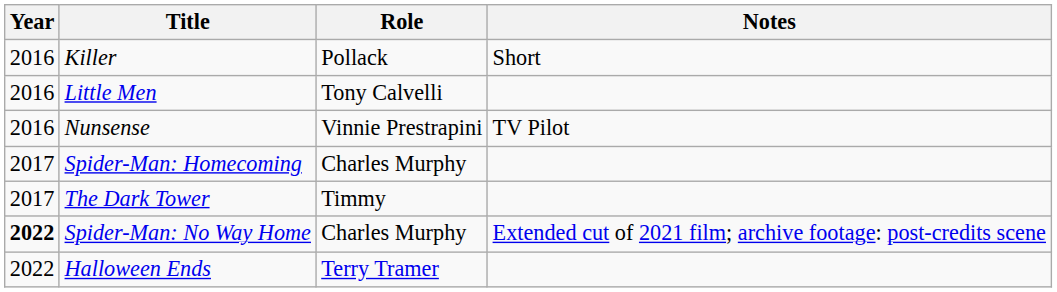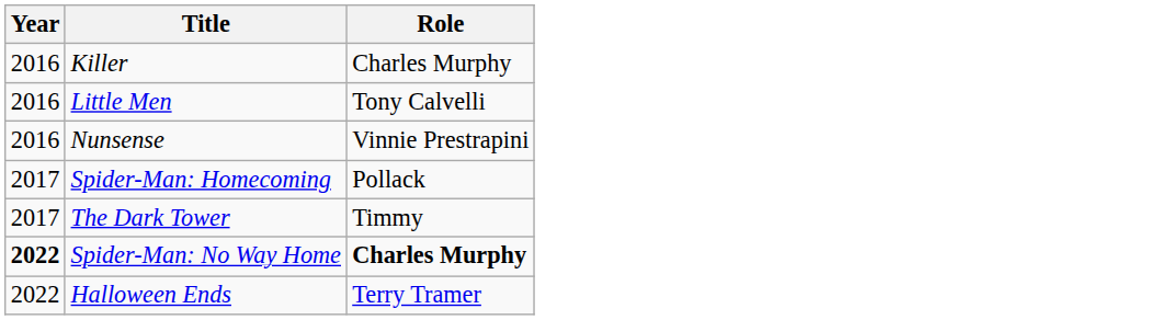 <table class="wikitable unsortable">
 <tr>
 <th>Year</th>
 <th>Title</th>
 <th>Role</th>
-<th>Notes</th>
 </tr>
 <tr>
 <td>2016</td>
 <td><em>Killer</em></td>
-<td>Pollack</td>
-<td>Short</td>
+<td>Charles Murphy</td>
 </tr>
 <tr>
 <td>2016</td>
 <td><em><a href='#'>Little Men</a></em></td>
 <td>Tony Calvelli</td>
-<td></td>
 </tr>
 <tr>
 <td>2016</td>
 <td><em>Nunsense</em></td>
 <td>Vinnie Prestrapini</td>
-<td>TV Pilot</td>
 </tr>
 <tr>
 <td>2017</td>
 <td><em><a href='#'>Spider-Man: Homecoming</a></em></td>
-<td>Charles Murphy</td>
-<td></td>
+<td>Pollack</td>
 </tr>
 <tr>
 <td>2017</td>
 <td><em><a href='#'>The Dark Tower</a></em></td>
 <td>Timmy</td>
-<td></td>
 </tr>
 <tr>
 <td><strong>2022</strong></td>
 <td><em><a href='#'>Spider-Man: No Way Home</a></em></td>
-<td>Charles Murphy</td>
-<td><a href='#'>Extended cut</a> of <a href='#'>2021 film</a>; <a href='#'>archive footage</a>: <a href='#'>post-credits scene</a></td>
+<td><strong>Charles Murphy</strong></td>
 </tr>
 <tr>
 <td>2022</td>
 <td><em><a href='#'>Halloween Ends</a></em></td>
 <td><a href='#'>Terry Tramer</a></td>
-<td></td>
 </tr>
 </table>
